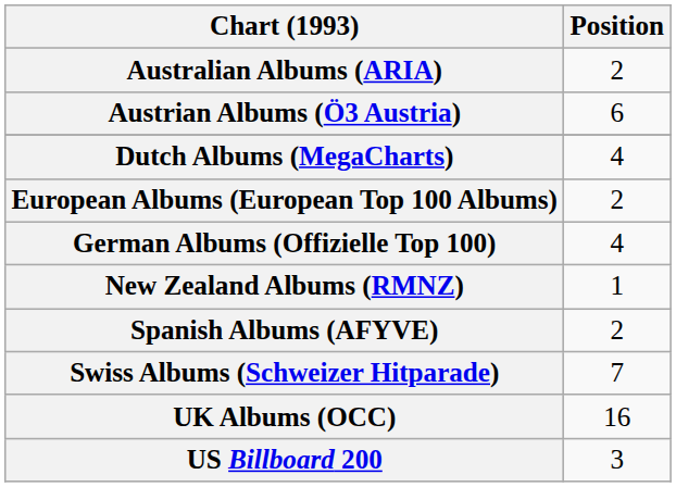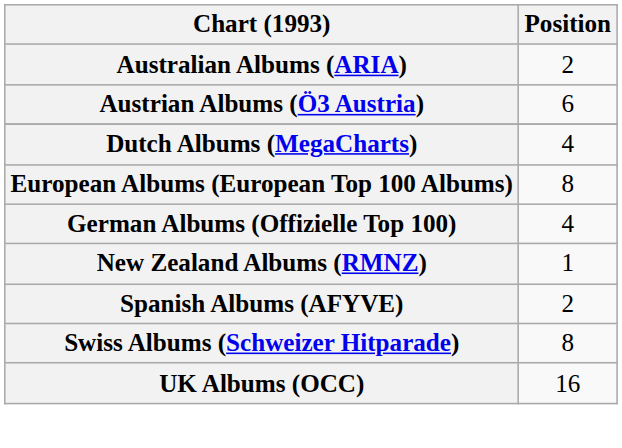 <table class="wikitable sortable plainrowheaders" style="text-align:center">
 <tr>
 <th>Chart (1993)</th>
 <th>Position</th>
 </tr>
 <tr>
 <th scope="row">Australian Albums (<a href='#'>ARIA</a>)</th>
 <td>2</td>
 </tr>
 <tr>
 <th scope="row">Austrian Albums (<a href='#'>Ö3 Austria</a>)</th>
 <td>6</td>
 </tr>
 <tr>
 </tr>
 <tr>
 <th scope="row">Dutch Albums (<a href='#'>MegaCharts</a>)</th>
 <td>4</td>
 </tr>
 <tr>
 <th scope="row">European Albums (European Top 100 Albums)</th>
-<td>2</td>
+<td>8</td>
 </tr>
 <tr>
 <th scope="row">German Albums (Offizielle Top 100)</th>
 <td>4</td>
 </tr>
 <tr>
 <th scope="row">New Zealand Albums (<a href='#'>RMNZ</a>)</th>
 <td>1</td>
 </tr>
 <tr>
 <th scope="row">Spanish Albums (AFYVE)<br></th>
 <td>2</td>
 </tr>
 <tr>
 <th scope="row">Swiss Albums (<a href='#'>Schweizer Hitparade</a>)</th>
-<td>7</td>
+<td>8</td>
 </tr>
 <tr>
 <th scope="row">UK Albums (OCC)</th>
 <td>16</td>
 </tr>
-<tr>
-<th scope="row">US <a href='#'><em>Billboard</em> 200</a></th>
-<td>3</td>
-</tr>
 </table>
